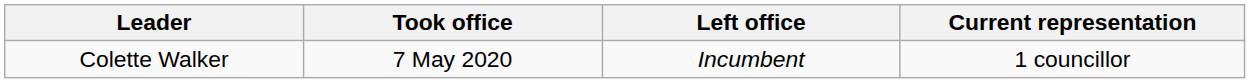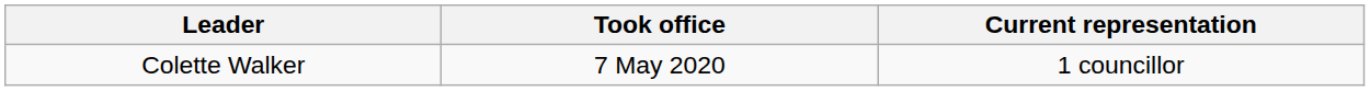 <table class="wikitable" style="text-align:center">
 <tr>
 <th style="width:10%;">Leader</th>
 <th style="width:10%;">Took office</th>
-<th style="width:10%;">Left office</th>
 <th scope="col" style="width:10%;">Current representation</th>
 </tr>
 <tr>
 <td>Colette Walker</td>
 <td>7 May 2020</td>
-<td><em>Incumbent</em></td>
 <td>1 councillor</td>
 </tr>
 </table>
